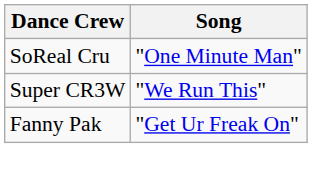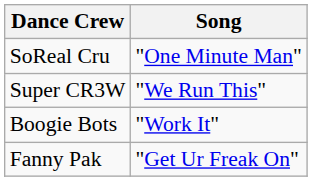 <table class="wikitable">
 <tr>
 <th>Dance Crew</th>
 <th>Song</th>
 </tr>
 <tr>
 <td>SoReal Cru</td>
 <td>"<a href='#'>One Minute Man</a>"</td>
 </tr>
 <tr>
 <td>Super CR3W</td>
 <td>"<a href='#'>We Run This</a>"</td>
 </tr>
 <tr>
+<td>Boogie Bots</td>
+<td>"<a href='#'>Work It</a>"</td>
+</tr>
+<tr>
 <td>Fanny Pak</td>
 <td>"<a href='#'>Get Ur Freak On</a>"</td>
 </tr>
 </table>
